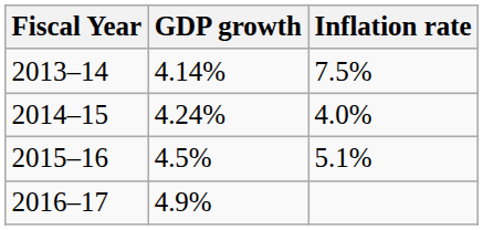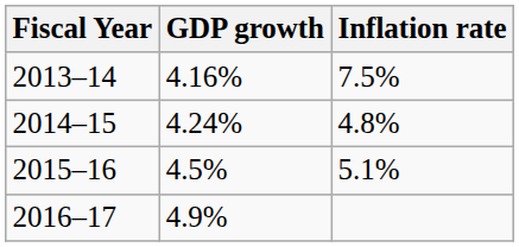 <table class="wikitable sortable floatright">
 <tr>
 <th>Fiscal Year</th>
 <th>GDP growth</th>
 <th>Inflation rate</th>
 </tr>
 <tr>
 <td>2013–14</td>
-<td> 4.14%</td>
+<td> 4.16%</td>
 <td> 7.5%</td>
 </tr>
 <tr>
 <td>2014–15</td>
 <td> 4.24%</td>
-<td> 4.0%</td>
+<td> 4.8%</td>
 </tr>
 <tr>
 <td>2015–16</td>
 <td> 4.5%</td>
 <td> 5.1%</td>
 </tr>
 <tr>
 <td>2016–17</td>
 <td> 4.9%</td>
 <td></td>
 </tr>
 </table>
